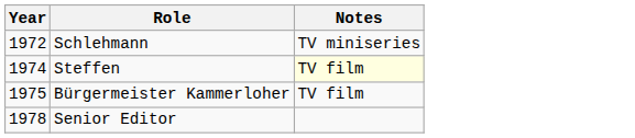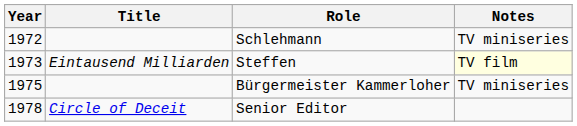 <table class="wikitable">
 <tr>
 <th>Year</th>
+<th>Title</th>
 <th>Role</th>
 <th>Notes</th>
 </tr>
 <tr>
 <td>1972</td>
+<td><em></em></td>
 <td>Schlehmann</td>
 <td>TV miniseries</td>
 </tr>
 <tr>
-<td>1974</td>
+<td>1973</td>
+<td><em>Eintausend Milliarden</em></td>
 <td>Steffen</td>
 <td style="background: lightyellow;">TV film</td>
 </tr>
 <tr>
 <td>1975</td>
+<td><em></em></td>
 <td>Bürgermeister Kammerloher</td>
-<td>TV film</td>
+<td>TV miniseries</td>
 </tr>
 <tr>
 <td>1978</td>
+<td><em><a href='#'>Circle of Deceit</a></em></td>
 <td>Senior Editor</td>
 <td></td>
 </tr>
 </table>
